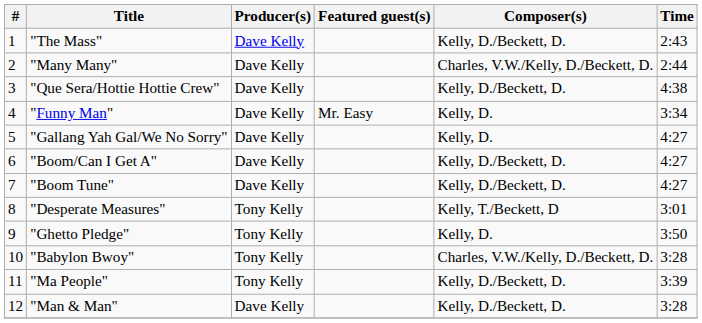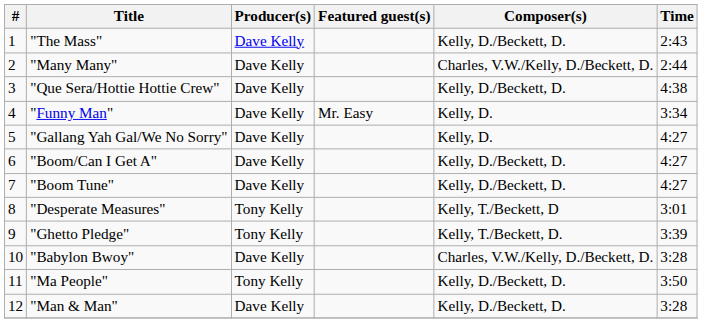 <table class="wikitable">
 <tr>
 <th align="center">#</th>
 <th align="center">Title</th>
 <th align="center">Producer(s)</th>
 <th align="center">Featured guest(s)</th>
 <th align="center">Composer(s)</th>
 <th align="center">Time</th>
 </tr>
 <tr>
 <td>1</td>
 <td>"The Mass"</td>
 <td><a href='#'>Dave Kelly</a></td>
 <td></td>
 <td>Kelly, D./Beckett, D.</td>
 <td>2:43</td>
 </tr>
 <tr>
 <td>2</td>
 <td>"Many Many"</td>
 <td>Dave Kelly</td>
 <td></td>
 <td>Charles, V.W./Kelly, D./Beckett, D.</td>
 <td>2:44</td>
 </tr>
 <tr>
 <td>3</td>
 <td>"Que Sera/Hottie Hottie Crew"</td>
 <td>Dave Kelly</td>
 <td></td>
 <td>Kelly, D./Beckett, D.</td>
 <td>4:38</td>
 </tr>
 <tr>
 <td>4</td>
 <td>"<a href='#'>Funny Man</a>"</td>
 <td>Dave Kelly</td>
 <td>Mr. Easy</td>
 <td>Kelly, D.</td>
 <td>3:34</td>
 </tr>
 <tr>
 <td>5</td>
 <td>"Gallang Yah Gal/We No Sorry"</td>
 <td>Dave Kelly</td>
 <td></td>
 <td>Kelly, D.</td>
 <td>4:27</td>
 </tr>
 <tr>
 <td>6</td>
 <td>"Boom/Can I Get A"</td>
 <td>Dave Kelly</td>
 <td></td>
 <td>Kelly, D./Beckett, D.</td>
 <td>4:27</td>
 </tr>
 <tr>
 <td>7</td>
 <td>"Boom Tune"</td>
 <td>Dave Kelly</td>
 <td></td>
 <td>Kelly, D./Beckett, D.</td>
 <td>4:27</td>
 </tr>
 <tr>
 <td>8</td>
 <td>"Desperate Measures"</td>
 <td>Tony Kelly</td>
 <td></td>
 <td>Kelly, T./Beckett, D</td>
 <td>3:01</td>
 </tr>
 <tr>
 <td>9</td>
 <td>"Ghetto Pledge"</td>
 <td>Tony Kelly</td>
 <td></td>
-<td>Kelly, D.</td>
-<td>3:50</td>
+<td>Kelly, T./Beckett, D.</td>
+<td>3:39</td>
 </tr>
 <tr>
 <td>10</td>
 <td>"Babylon Bwoy"</td>
-<td>Tony Kelly</td>
+<td>Dave Kelly</td>
 <td></td>
 <td>Charles, V.W./Kelly, D./Beckett, D.</td>
 <td>3:28</td>
 </tr>
 <tr>
 <td>11</td>
 <td>"Ma People"</td>
 <td>Tony Kelly</td>
 <td></td>
 <td>Kelly, D./Beckett, D.</td>
-<td>3:39</td>
+<td>3:50</td>
 </tr>
 <tr>
 <td>12</td>
 <td>"Man & Man"</td>
 <td>Dave Kelly</td>
 <td></td>
 <td>Kelly, D./Beckett, D.</td>
 <td>3:28</td>
 </tr>
 <tr>
 </tr>
 </table>
